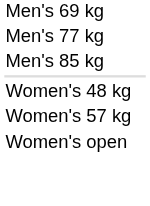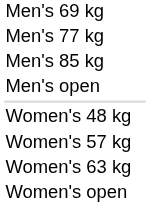 <table>
 <tr>
 <td>Men's 69 kg</td>
 <td></td>
 <td></td>
 <td></td>
 </tr>
 <tr>
 <td>Men's 77 kg</td>
 <td></td>
 <td></td>
 <td></td>
 </tr>
 <tr>
 <td>Men's 85 kg</td>
 <td nowrap></td>
 <td nowrap></td>
 <td></td>
 </tr>
+<tr>
+<td>Men's open</td>
+<td></td>
+<td></td>
+<td></td>
+</tr>
 <tr bgcolor=#dddddd>
 <td colspan=4></td>
 </tr>
 <tr>
 <td>Women's 48 kg</td>
 <td></td>
 <td></td>
 <td></td>
 </tr>
 <tr>
 <td>Women's 57 kg</td>
 <td></td>
 <td></td>
 <td></td>
 </tr>
 <tr>
+<td>Women's 63 kg</td>
+<td></td>
+<td></td>
+<td></td>
+</tr>
+<tr>
 <td>Women's open</td>
 <td></td>
 <td></td>
 <td nowrap></td>
 </tr>
 </table>
